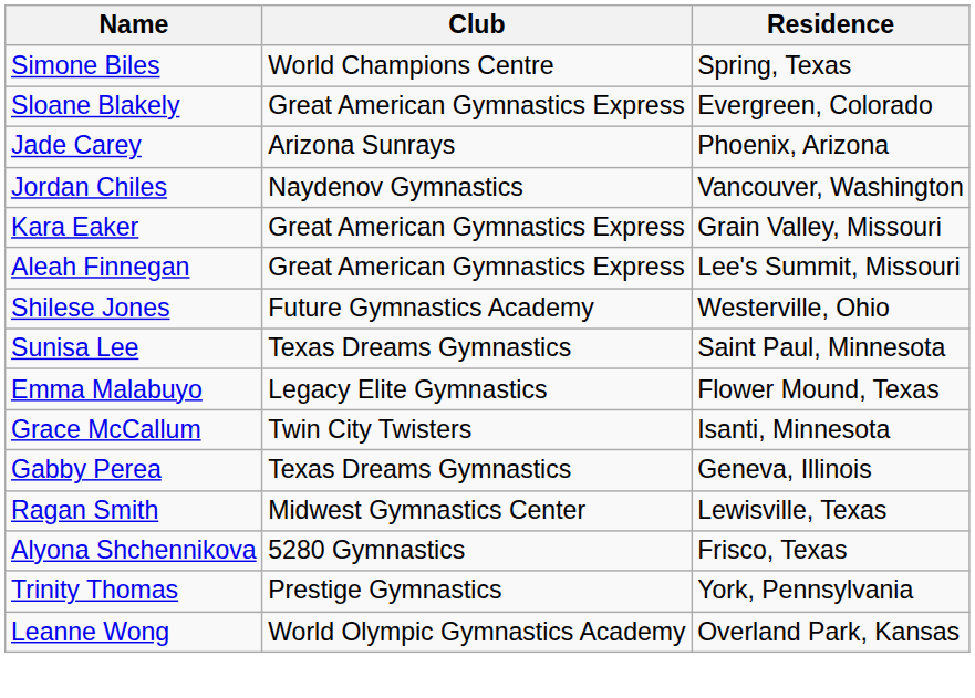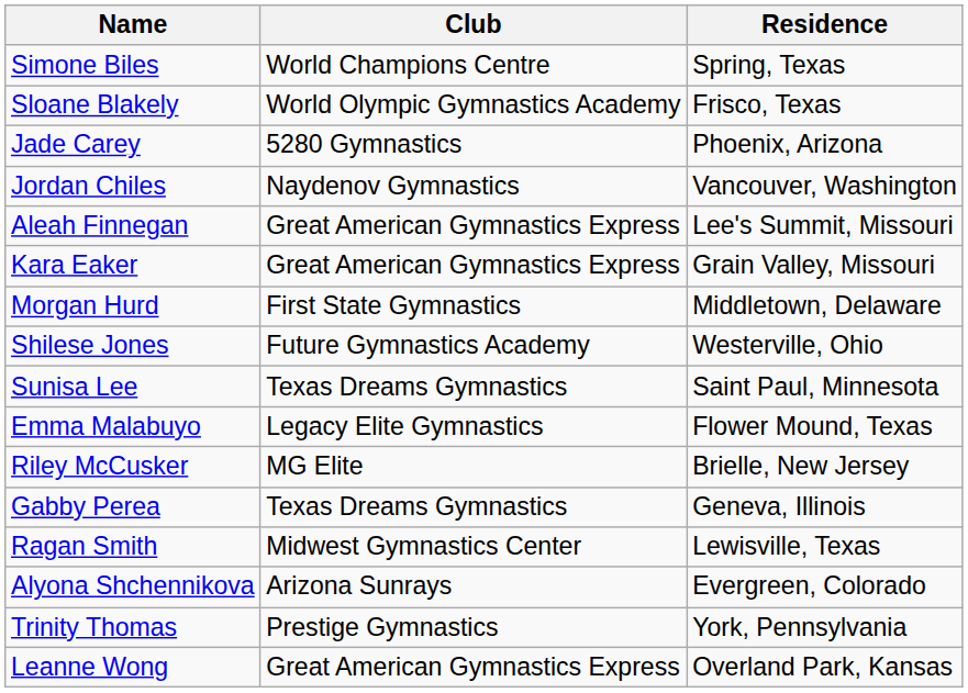 <table class="wikitable">
 <tr>
 <th>Name</th>
 <th>Club</th>
 <th>Residence</th>
 </tr>
 <tr>
 <td><a href='#'>Simone Biles</a></td>
 <td>World Champions Centre</td>
 <td>Spring, Texas</td>
 </tr>
 <tr>
 <td><a href='#'>Sloane Blakely</a></td>
-<td>Great American Gymnastics Express</td>
-<td>Evergreen, Colorado</td>
+<td>World Olympic Gymnastics Academy</td>
+<td>Frisco, Texas</td>
 </tr>
 <tr>
 <td><a href='#'>Jade Carey</a></td>
-<td>Arizona Sunrays</td>
+<td>5280 Gymnastics</td>
 <td>Phoenix, Arizona</td>
 </tr>
 <tr>
 <td><a href='#'>Jordan Chiles</a></td>
 <td>Naydenov Gymnastics</td>
 <td>Vancouver, Washington</td>
 </tr>
 <tr>
+<td><a href='#'>Aleah Finnegan</a></td>
+<td>Great American Gymnastics Express</td>
+<td>Lee's Summit, Missouri</td>
+</tr>
+<tr>
 <td><a href='#'>Kara Eaker</a></td>
 <td>Great American Gymnastics Express</td>
 <td>Grain Valley, Missouri</td>
 </tr>
 <tr>
-<td><a href='#'>Aleah Finnegan</a></td>
-<td>Great American Gymnastics Express</td>
-<td>Lee's Summit, Missouri</td>
+<td><a href='#'>Morgan Hurd</a></td>
+<td>First State Gymnastics</td>
+<td>Middletown, Delaware</td>
 </tr>
 <tr>
 <td><a href='#'>Shilese Jones</a></td>
 <td>Future Gymnastics Academy</td>
 <td>Westerville, Ohio</td>
 </tr>
 <tr>
 <td><a href='#'>Sunisa Lee</a></td>
 <td>Texas Dreams Gymnastics</td>
 <td>Saint Paul, Minnesota</td>
 </tr>
 <tr>
 <td><a href='#'>Emma Malabuyo</a></td>
 <td>Legacy Elite Gymnastics</td>
 <td>Flower Mound, Texas</td>
 </tr>
 <tr>
-<td><a href='#'>Grace McCallum</a></td>
-<td>Twin City Twisters</td>
-<td>Isanti, Minnesota</td>
+<td><a href='#'>Riley McCusker</a></td>
+<td>MG Elite</td>
+<td>Brielle, New Jersey</td>
 </tr>
 <tr>
 <td><a href='#'>Gabby Perea</a></td>
 <td>Texas Dreams Gymnastics</td>
 <td>Geneva, Illinois</td>
 </tr>
 <tr>
 <td><a href='#'>Ragan Smith</a></td>
 <td>Midwest Gymnastics Center</td>
 <td>Lewisville, Texas</td>
 </tr>
 <tr>
 <td><a href='#'>Alyona Shchennikova</a></td>
-<td>5280 Gymnastics</td>
-<td>Frisco, Texas</td>
+<td>Arizona Sunrays</td>
+<td>Evergreen, Colorado</td>
 </tr>
 <tr>
 <td><a href='#'>Trinity Thomas</a></td>
 <td>Prestige Gymnastics</td>
 <td>York, Pennsylvania</td>
 </tr>
 <tr>
 <td><a href='#'>Leanne Wong</a></td>
-<td>World Olympic Gymnastics Academy</td>
+<td>Great American Gymnastics Express</td>
 <td>Overland Park, Kansas</td>
 </tr>
 </table>
